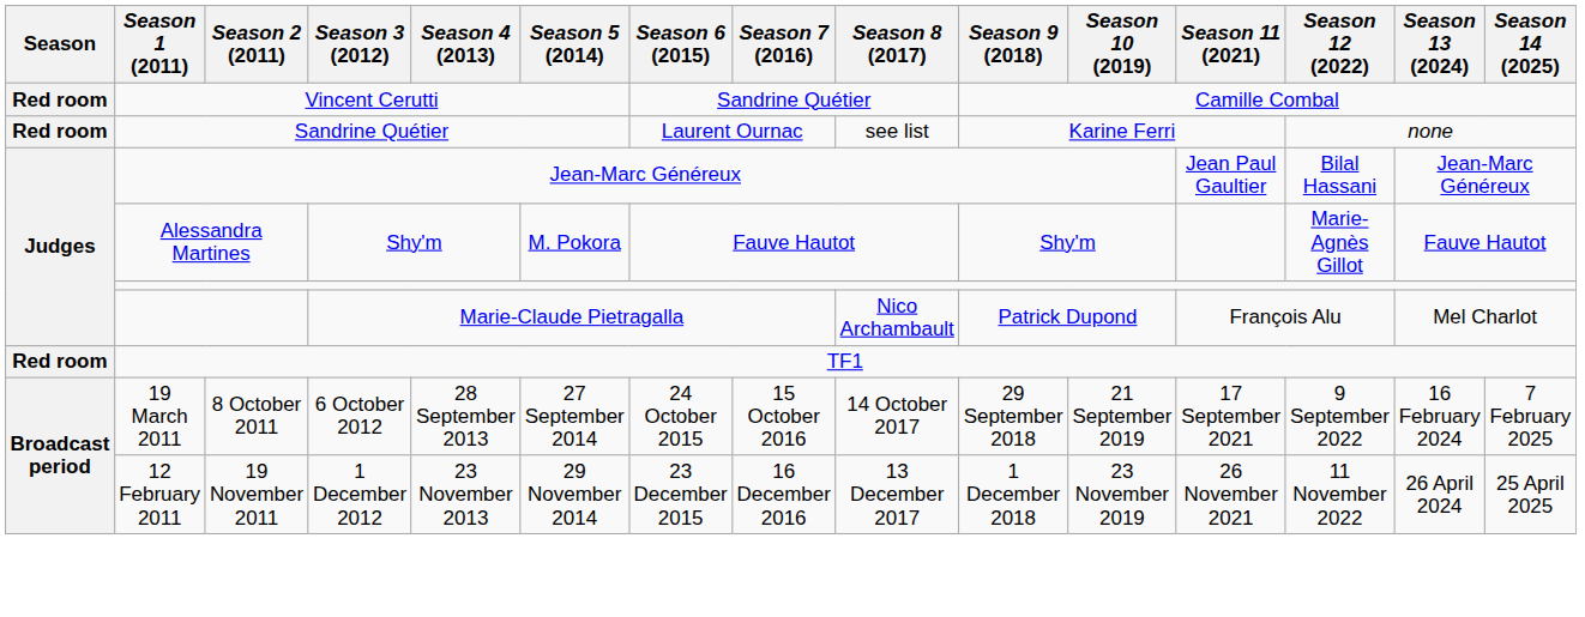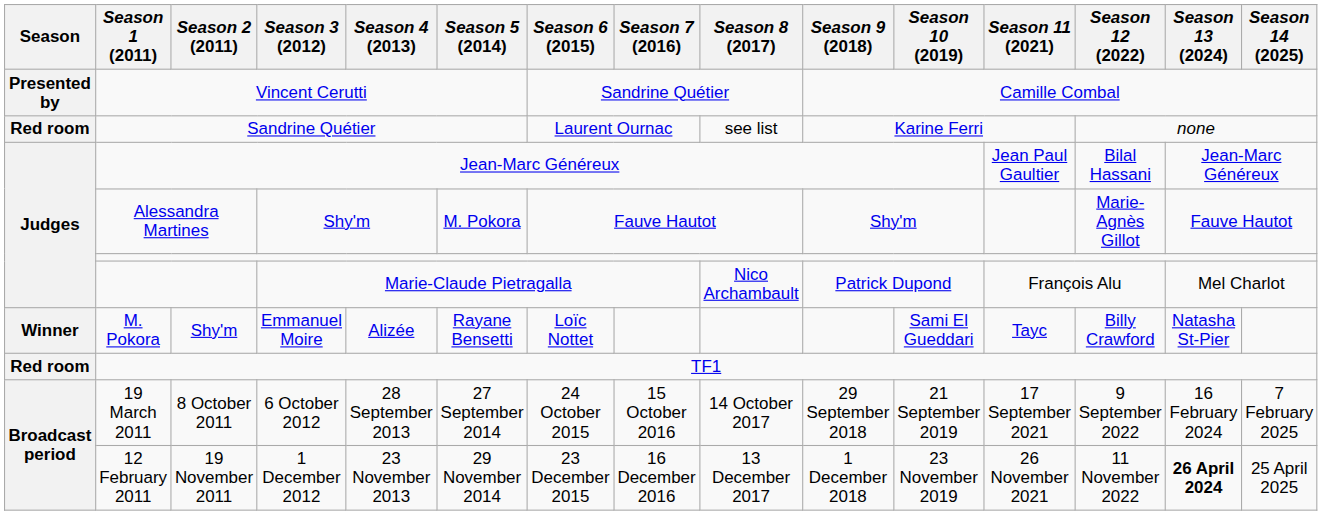 <table class="wikitable" style="text-align:center; width:100%">
 <tr>
 <th>Season</th>
 <th><strong><em>Season 1</em></strong><br>(2011)</th>
 <th><strong><em>Season 2</em></strong><br>(2011)</th>
 <th><strong><em>Season 3</em></strong><br>(2012)</th>
 <th><strong><em>Season 4</em></strong><br>(2013)</th>
 <th><strong><em>Season 5</em></strong><br>(2014)</th>
 <th><strong><em>Season 6</em></strong><br>(2015)</th>
 <th><strong><em>Season 7</em></strong><br>(2016)</th>
 <th><strong><em>Season 8</em></strong><br>(2017)</th>
 <th><strong><em>Season 9</em></strong><br>(2018)</th>
 <th><strong><em>Season 10</em></strong><br>(2019)</th>
 <th><strong><em>Season 11</em></strong><br>(2021)</th>
 <th><strong><em>Season 12</em></strong><br>(2022)</th>
 <th><strong><em>Season 13</em></strong><br>(2024)</th>
 <th><strong><em>Season 14</em></strong><br>(2025)</th>
 </tr>
 <tr>
-<th>Red room</th>
+<th>Presented by</th>
 <td colspan="5"><a href='#'>Vincent Cerutti</a></td>
 <td colspan="3"><a href='#'>Sandrine Quétier</a></td>
 <td colspan="6"><a href='#'>Camille Combal</a></td>
 </tr>
 <tr>
 <th>Red room</th>
 <td colspan="5"><a href='#'>Sandrine Quétier</a></td>
 <td colspan="2"><a href='#'>Laurent Ournac</a></td>
 <td>see list</td>
 <td colspan="3"><a href='#'>Karine Ferri</a></td>
 <td colspan="3"><em>none</em></td>
 </tr>
 <tr>
 <th rowspan="4">Judges</th>
 <td colspan="10"><a href='#'>Jean-Marc Généreux</a></td>
 <td><a href='#'>Jean Paul Gaultier</a></td>
 <td><a href='#'>Bilal Hassani</a></td>
 <td colspan="2"><a href='#'>Jean-Marc Généreux</a></td>
 </tr>
 <tr>
 <td colspan="2"><a href='#'>Alessandra Martines</a></td>
 <td colspan="2"><a href='#'>Shy'm</a></td>
 <td><a href='#'>M. Pokora</a></td>
 <td colspan="3"><a href='#'>Fauve Hautot</a></td>
 <td colspan="2"><a href='#'>Shy'm</a></td>
 <td></td>
 <td><a href='#'>Marie-Agnès Gillot</a></td>
 <td colspan="2"><a href='#'>Fauve Hautot</a></td>
 </tr>
 <tr>
 <td colspan="14"></td>
 </tr>
 <tr>
 <td colspan="2"></td>
 <td colspan="5"><a href='#'>Marie-Claude Pietragalla</a></td>
 <td><a href='#'>Nico Archambault</a></td>
 <td colspan="2"><a href='#'>Patrick Dupond</a></td>
 <td colspan="2">François Alu</td>
 <td colspan="2">Mel Charlot</td>
 </tr>
 <tr>
+<th>Winner</th>
+<td><a href='#'>M. Pokora</a></td>
+<td><a href='#'>Shy'm</a></td>
+<td><a href='#'>Emmanuel Moire</a></td>
+<td><a href='#'>Alizée</a></td>
+<td><a href='#'>Rayane Bensetti</a></td>
+<td><a href='#'>Loïc Nottet</a></td>
+<td></td>
+<td></td>
+<td></td>
+<td><a href='#'>Sami El Gueddari</a></td>
+<td><a href='#'>Tayc</a></td>
+<td><a href='#'>Billy Crawford</a></td>
+<td><a href='#'>Natasha St-Pier</a></td>
+<td></td>
+</tr>
+<tr>
 <th>Red room</th>
 <td colspan="14"><a href='#'>TF1</a></td>
 </tr>
 <tr>
 <th rowspan="2">Broadcast<br>period</th>
 <td>19 March 2011</td>
 <td>8 October 2011</td>
 <td>6 October 2012</td>
 <td>28 September 2013</td>
 <td>27 September 2014</td>
 <td>24 October 2015</td>
 <td>15 October 2016</td>
 <td>14 October 2017</td>
 <td>29 September 2018</td>
 <td>21 September 2019</td>
 <td>17 September 2021</td>
 <td>9 September 2022</td>
 <td>16 February 2024</td>
 <td>7 February 2025</td>
 </tr>
 <tr>
 <td>12 February 2011</td>
 <td>19 November 2011</td>
 <td>1 December 2012</td>
 <td>23 November 2013</td>
 <td>29 November 2014</td>
 <td>23 December 2015</td>
 <td>16 December 2016</td>
 <td>13 December 2017</td>
 <td>1 December 2018</td>
 <td>23 November 2019</td>
 <td>26 November 2021</td>
 <td>11 November 2022</td>
-<td>26 April 2024</td>
+<td><strong>26 April 2024</strong></td>
 <td>25 April 2025</td>
 </tr>
 </table>
